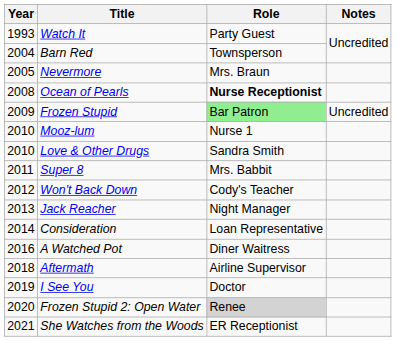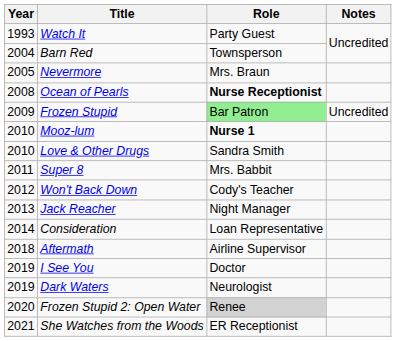 <table class="wikitable sortable">
 <tr>
 <th>Year</th>
 <th>Title</th>
 <th>Role</th>
 <th>Notes</th>
 </tr>
 <tr>
 <td>1993</td>
 <td><em><a href='#'>Watch It</a></em></td>
 <td>Party Guest</td>
 <td rowspan="2">Uncredited</td>
 </tr>
 <tr>
 <td>2004</td>
 <td><em>Barn Red</em></td>
 <td>Townsperson</td>
 </tr>
 <tr>
 <td>2005</td>
 <td><a href='#'><em>Nevermore</em></a></td>
 <td>Mrs. Braun</td>
 <td></td>
 </tr>
 <tr>
 <td>2008</td>
 <td><em><a href='#'>Ocean of Pearls</a></em></td>
 <td><strong>Nurse Receptionist</strong></td>
 <td></td>
 </tr>
 <tr>
 <td>2009</td>
 <td><em><a href='#'>Frozen Stupid</a></em></td>
 <td style="background: lightgreen;">Bar Patron</td>
 <td>Uncredited</td>
 </tr>
 <tr>
 <td>2010</td>
 <td><em><a href='#'>Mooz-lum</a></em></td>
-<td>Nurse 1</td>
+<td><strong>Nurse 1</strong></td>
 <td></td>
 </tr>
 <tr>
 <td>2010</td>
 <td><em><a href='#'>Love & Other Drugs</a></em></td>
 <td>Sandra Smith</td>
 <td></td>
 </tr>
 <tr>
 <td>2011</td>
 <td><a href='#'><em>Super 8</em></a></td>
 <td>Mrs. Babbit</td>
 <td></td>
 </tr>
 <tr>
 <td>2012</td>
 <td><a href='#'><em>Won't Back Down</em></a></td>
 <td>Cody's Teacher</td>
 <td></td>
 </tr>
 <tr>
 <td>2013</td>
 <td><a href='#'><em>Jack Reacher</em></a></td>
 <td>Night Manager</td>
 <td></td>
 </tr>
 <tr>
 <td>2014</td>
 <td><em>Consideration</em></td>
 <td>Loan Representative</td>
 <td></td>
 </tr>
 <tr>
-<td>2016</td>
-<td><em>A Watched Pot</em></td>
-<td>Diner Waitress</td>
-<td></td>
-</tr>
-<tr>
 <td>2018</td>
 <td><a href='#'><em>Aftermath</em></a></td>
 <td>Airline Supervisor</td>
 <td></td>
 </tr>
 <tr>
 <td>2019</td>
 <td><a href='#'><em>I See You</em></a></td>
 <td>Doctor</td>
+<td></td>
+</tr>
+<tr>
+<td>2019</td>
+<td><a href='#'><em>Dark Waters</em></a></td>
+<td>Neurologist</td>
 <td></td>
 </tr>
 <tr>
 <td>2020</td>
 <td><em>Frozen Stupid 2: Open Water</em></td>
 <td style="background: lightgrey;">Renee</td>
 <td></td>
 </tr>
 <tr>
 <td>2021</td>
 <td><em>She Watches from the Woods</em></td>
 <td>ER Receptionist</td>
 <td></td>
 </tr>
 </table>
